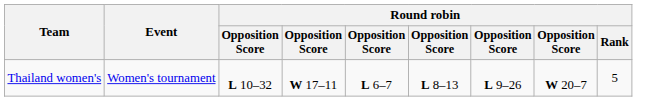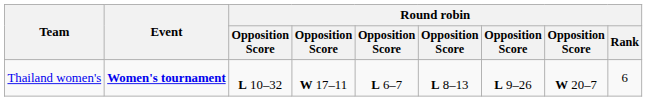 <table class=wikitable style=font-size:90%;text-align:center>
 <tr>
 <th rowspan=2>Team</th>
 <th rowspan=2>Event</th>
 <th colspan=7>Round robin</th>
 </tr>
 <tr style="font-size:95%">
 <th>Opposition<br>Score</th>
 <th>Opposition<br>Score</th>
 <th>Opposition<br>Score</th>
 <th>Opposition<br>Score</th>
 <th>Opposition<br>Score</th>
 <th>Opposition<br>Score</th>
 <th>Rank</th>
 </tr>
 <tr>
 <td align=left><a href='#'>Thailand women's</a></td>
-<td align=left><a href='#'>Women's tournament</a></td>
+<td align=left><strong><a href='#'>Women's tournament</a></strong></td>
 <td><br><strong>L</strong> 10–32</td>
 <td><br><strong>W</strong> 17–11</td>
 <td><br><strong>L</strong> 6–7</td>
 <td><br><strong>L</strong> 8–13</td>
 <td><br><strong>L</strong> 9–26</td>
 <td><br><strong>W</strong> 20–7</td>
-<td>5</td>
+<td>6</td>
 </tr>
 </table>
